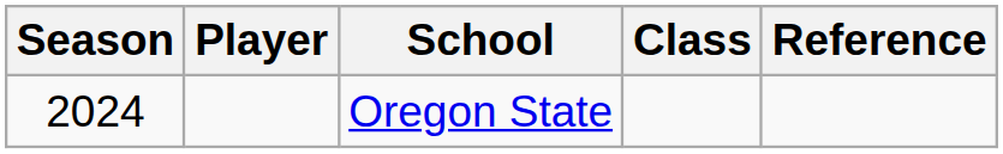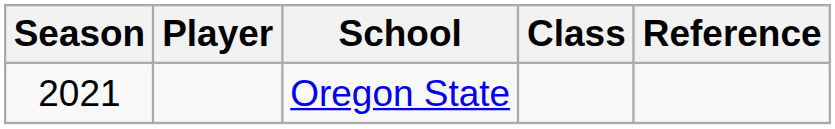 <table class="wikitable sortable">
 <tr>
 <th>Season</th>
 <th>Player</th>
 <th>School</th>
 <th>Class</th>
 <th class="unsortable">Reference</th>
 </tr>
 <tr>
-<td align="center">2024</td>
+<td align="center">2021</td>
 <td align="center"></td>
 <td align="center"><a href='#'>Oregon State</a></td>
 <td align="center"></td>
 <td align="center"></td>
 </tr>
 </table>
